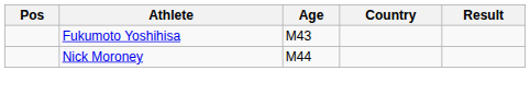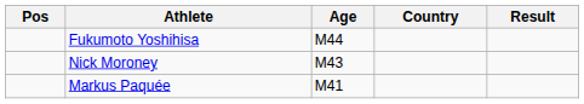 <table class="wikitable"  style="text-align:center; width:50%;">
 <tr>
 <th>Pos</th>
 <th>Athlete</th>
 <th>Age</th>
 <th>Country</th>
 <th>Result</th>
 </tr>
 <tr>
 <td align=center></td>
 <td align=left><a href='#'>Fukumoto Yoshihisa</a></td>
+<td align=left>M44</td>
+<td align=left></td>
+<td></td>
+</tr>
+<tr>
+<td align=center></td>
+<td align=left><a href='#'>Nick Moroney</a></td>
 <td align=left>M43</td>
 <td align=left></td>
 <td></td>
 </tr>
 <tr>
 <td align=center></td>
-<td align=left><a href='#'>Nick Moroney</a></td>
-<td align=left>M44</td>
+<td align=left><a href='#'>Markus Paquée</a></td>
+<td align=left>M41</td>
 <td align=left></td>
 <td></td>
 </tr>
 </table>
